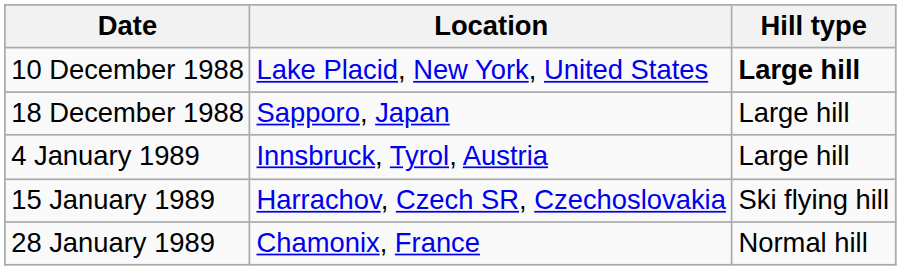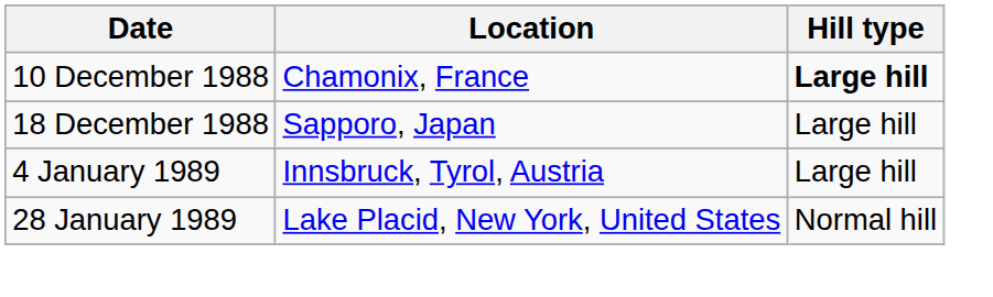 <table class="wikitable">
 <tr>
 <th>Date</th>
 <th>Location</th>
 <th>Hill type</th>
 </tr>
 <tr>
 <td>10 December 1988</td>
-<td><a href='#'>Lake Placid</a>, <a href='#'>New York</a>, <a href='#'>United States</a></td>
+<td><a href='#'>Chamonix</a>, <a href='#'>France</a></td>
 <td><strong>Large hill</strong></td>
 </tr>
 <tr>
 <td>18 December 1988</td>
 <td><a href='#'>Sapporo</a>, <a href='#'>Japan</a></td>
 <td>Large hill</td>
 </tr>
 <tr>
 <td>4 January 1989</td>
 <td><a href='#'>Innsbruck</a>, <a href='#'>Tyrol</a>, <a href='#'>Austria</a></td>
 <td>Large hill</td>
 </tr>
 <tr>
-<td>15 January 1989</td>
-<td><a href='#'>Harrachov</a>, <a href='#'>Czech SR</a>, <a href='#'>Czechoslovakia</a></td>
-<td>Ski flying hill</td>
-</tr>
-<tr>
 <td>28 January 1989</td>
-<td><a href='#'>Chamonix</a>, <a href='#'>France</a></td>
+<td><a href='#'>Lake Placid</a>, <a href='#'>New York</a>, <a href='#'>United States</a></td>
 <td>Normal hill</td>
 </tr>
 </table>
